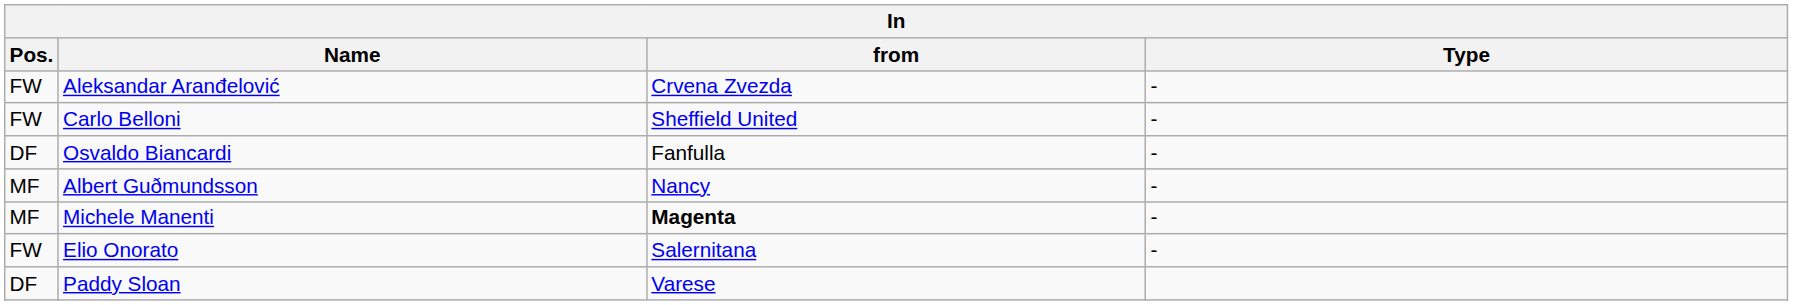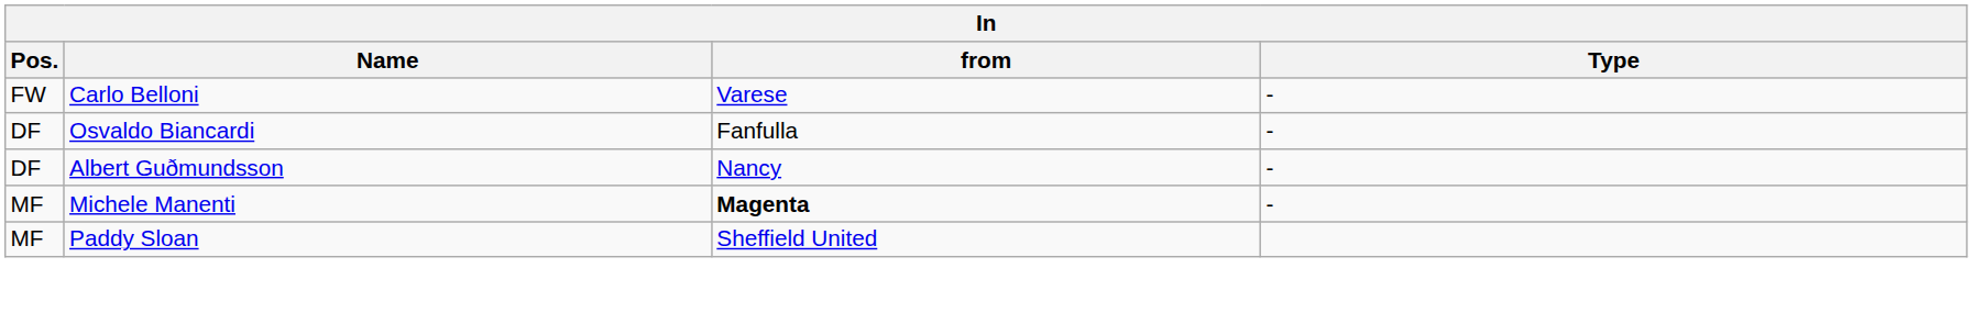 <table class="wikitable" style="font-size:90%;">
 <tr>
 <th colspan="4">In</th>
 </tr>
 <tr>
 <th width=3%>Pos.</th>
 <th width=33%>Name</th>
 <th width=28%>from</th>
 <th width=36%>Type</th>
 </tr>
 <tr>
 <td>FW</td>
-<td><a href='#'>Aleksandar Aranđelović</a></td>
-<td><a href='#'>Crvena Zvezda</a></td>
-<td>-</td>
-</tr>
-<tr>
-<td>FW</td>
 <td><a href='#'>Carlo Belloni</a></td>
-<td><a href='#'>Sheffield United</a></td>
+<td><a href='#'>Varese</a></td>
 <td>-</td>
 </tr>
 <tr>
 <td>DF</td>
 <td><a href='#'>Osvaldo Biancardi</a></td>
 <td>Fanfulla</td>
 <td>-</td>
 </tr>
 <tr>
-<td>MF</td>
+<td>DF</td>
 <td><a href='#'>Albert Guðmundsson</a></td>
 <td><a href='#'>Nancy</a></td>
 <td>-</td>
 </tr>
 <tr>
 <td>MF</td>
 <td><a href='#'>Michele Manenti</a></td>
 <td><strong>Magenta</strong></td>
 <td>-</td>
 </tr>
 <tr>
-<td>FW</td>
-<td><a href='#'>Elio Onorato</a></td>
-<td><a href='#'>Salernitana</a></td>
-<td>-</td>
-</tr>
-<tr>
-<td>DF</td>
+<td>MF</td>
 <td><a href='#'>Paddy Sloan</a></td>
-<td><a href='#'>Varese</a></td>
+<td><a href='#'>Sheffield United</a></td>
 <td></td>
 </tr>
 </table>
